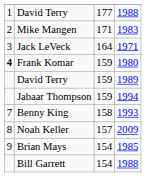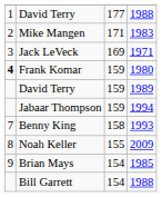 <table class="wikitable">
 <tr>
 </tr>
 <tr>
 <td>1</td>
 <td>David Terry</td>
 <td>177</td>
 <td><a href='#'>1988</a></td>
 </tr>
 <tr>
 <td>2</td>
 <td>Mike Mangen</td>
 <td>171</td>
 <td><a href='#'>1983</a></td>
 </tr>
 <tr>
 <td>3</td>
 <td>Jack LeVeck</td>
-<td>164</td>
+<td>169</td>
 <td><a href='#'>1971</a></td>
 </tr>
 <tr>
 <td><strong>4</strong></td>
 <td>Frank Komar</td>
 <td>159</td>
 <td><a href='#'>1980</a></td>
 </tr>
 <tr>
 <td></td>
 <td>David Terry</td>
 <td>159</td>
 <td><a href='#'>1989</a></td>
 </tr>
 <tr>
 <td></td>
 <td>Jabaar Thompson</td>
 <td>159</td>
 <td><a href='#'>1994</a></td>
 </tr>
 <tr>
 <td>7</td>
 <td>Benny King</td>
 <td>158</td>
 <td><a href='#'>1993</a></td>
 </tr>
 <tr>
 <td>8</td>
 <td>Noah Keller</td>
-<td>157</td>
+<td>155</td>
 <td><a href='#'>2009</a></td>
 </tr>
 <tr>
 <td>9</td>
 <td>Brian Mays</td>
 <td>154</td>
 <td><a href='#'>1985</a></td>
 </tr>
 <tr>
 <td></td>
 <td>Bill Garrett</td>
 <td>154</td>
 <td><a href='#'>1988</a></td>
 </tr>
 </table>
